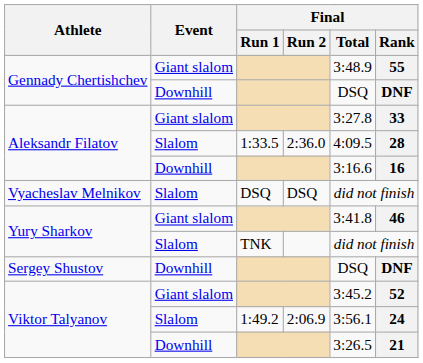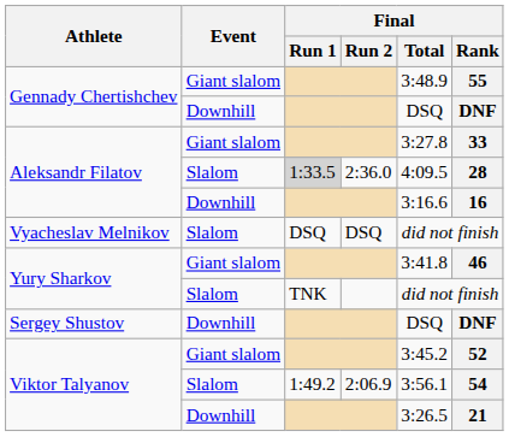 <table class="wikitable" style="font-size:90%">
 <tr>
 <th rowspan="2">Athlete</th>
 <th rowspan="2">Event</th>
 <th colspan="4">Final</th>
 </tr>
 <tr>
 <th>Run 1</th>
 <th>Run 2</th>
 <th>Total</th>
 <th>Rank</th>
 </tr>
 <tr>
 <td rowspan=2><a href='#'>Gennady Chertishchev</a></td>
 <td><a href='#'>Giant slalom</a></td>
 <td colspan=2 bgcolor="wheat"></td>
 <td align="center">3:48.9</td>
 <th align="center">55</th>
 </tr>
 <tr>
 <td><a href='#'>Downhill</a></td>
 <td colspan=2 bgcolor="wheat"></td>
 <td align="center">DSQ</td>
 <th align="center">DNF</th>
 </tr>
 <tr>
 <td rowspan=3><a href='#'>Aleksandr Filatov</a></td>
 <td><a href='#'>Giant slalom</a></td>
 <td colspan=2 bgcolor="wheat"></td>
 <td align="center">3:27.8</td>
 <th align="center">33</th>
 </tr>
 <tr>
 <td><a href='#'>Slalom</a></td>
-<td>1:33.5</td>
+<td style="background: lightgrey;">1:33.5</td>
 <td>2:36.0</td>
 <td align="center">4:09.5</td>
 <th align="center">28</th>
 </tr>
 <tr>
 <td><a href='#'>Downhill</a></td>
 <td colspan=2 bgcolor="wheat"></td>
 <td align="center">3:16.6</td>
 <th align="center">16</th>
 </tr>
 <tr>
 <td rowspan=1><a href='#'>Vyacheslav Melnikov</a></td>
 <td><a href='#'>Slalom</a></td>
 <td>DSQ</td>
 <td>DSQ</td>
 <td align="center" colspan=2><em>did not finish</em></td>
 </tr>
 <tr>
 <td rowspan=2><a href='#'>Yury Sharkov</a></td>
 <td><a href='#'>Giant slalom</a></td>
 <td colspan=2 bgcolor="wheat"></td>
 <td align="center">3:41.8</td>
 <th align="center">46</th>
 </tr>
 <tr>
 <td><a href='#'>Slalom</a></td>
 <td>TNK</td>
 <td></td>
 <td align="center" colspan=2><em>did not finish</em></td>
 </tr>
 <tr>
 <td rowspan=1><a href='#'>Sergey Shustov</a></td>
 <td><a href='#'>Downhill</a></td>
 <td colspan=2 bgcolor="wheat"></td>
 <td align="center">DSQ</td>
 <th align="center">DNF</th>
 </tr>
 <tr>
 <td rowspan=3><a href='#'>Viktor Talyanov</a></td>
 <td><a href='#'>Giant slalom</a></td>
 <td colspan=2 bgcolor="wheat"></td>
 <td align="center">3:45.2</td>
 <th align="center">52</th>
 </tr>
 <tr>
 <td><a href='#'>Slalom</a></td>
 <td>1:49.2</td>
 <td>2:06.9</td>
 <td align="center">3:56.1</td>
-<th align="center">24</th>
+<th align="center">54</th>
 </tr>
 <tr>
 <td><a href='#'>Downhill</a></td>
 <td colspan=2 bgcolor="wheat"></td>
 <td align="center">3:26.5</td>
 <th align="center">21</th>
 </tr>
 </table>
